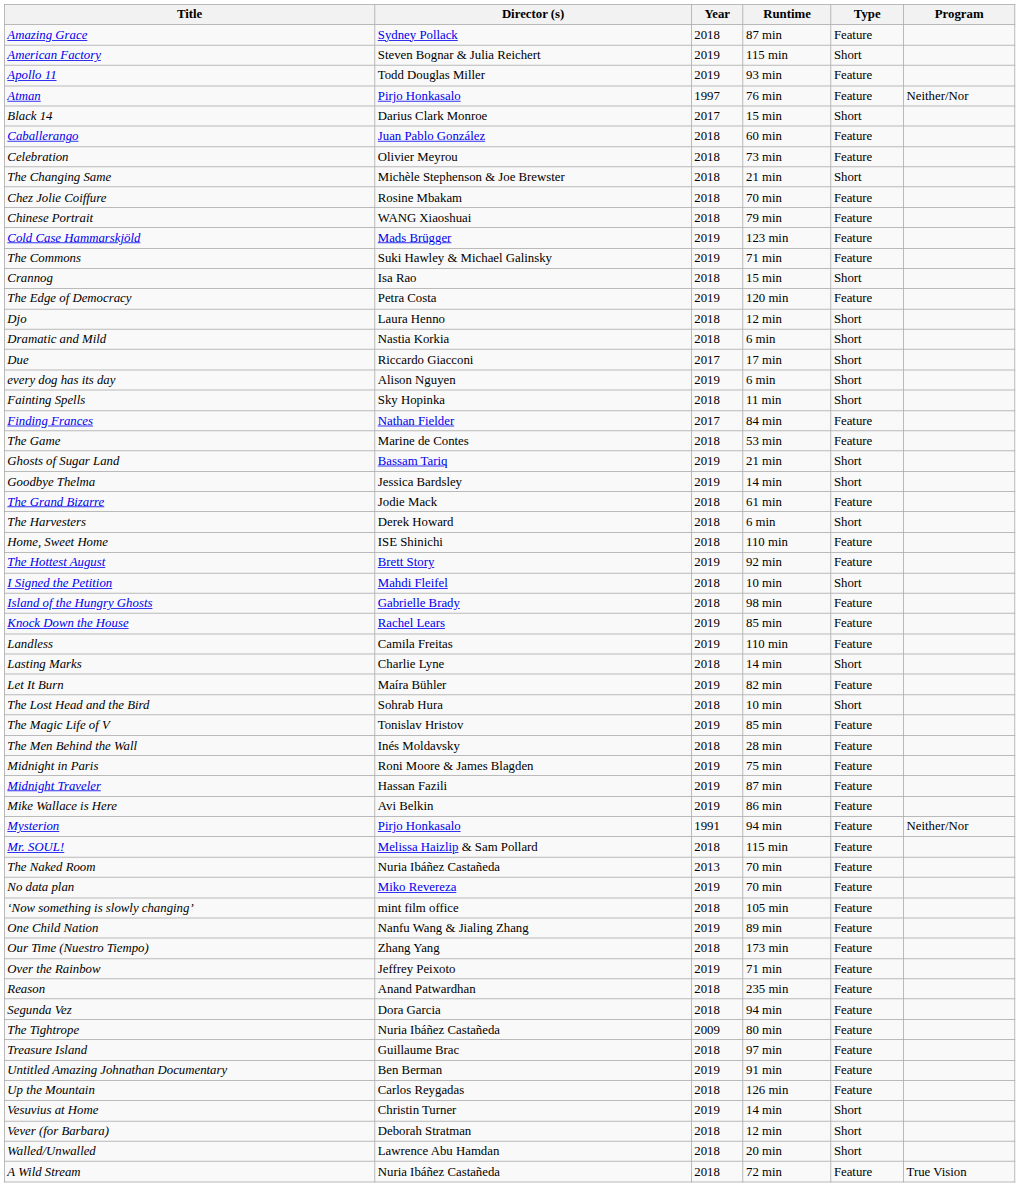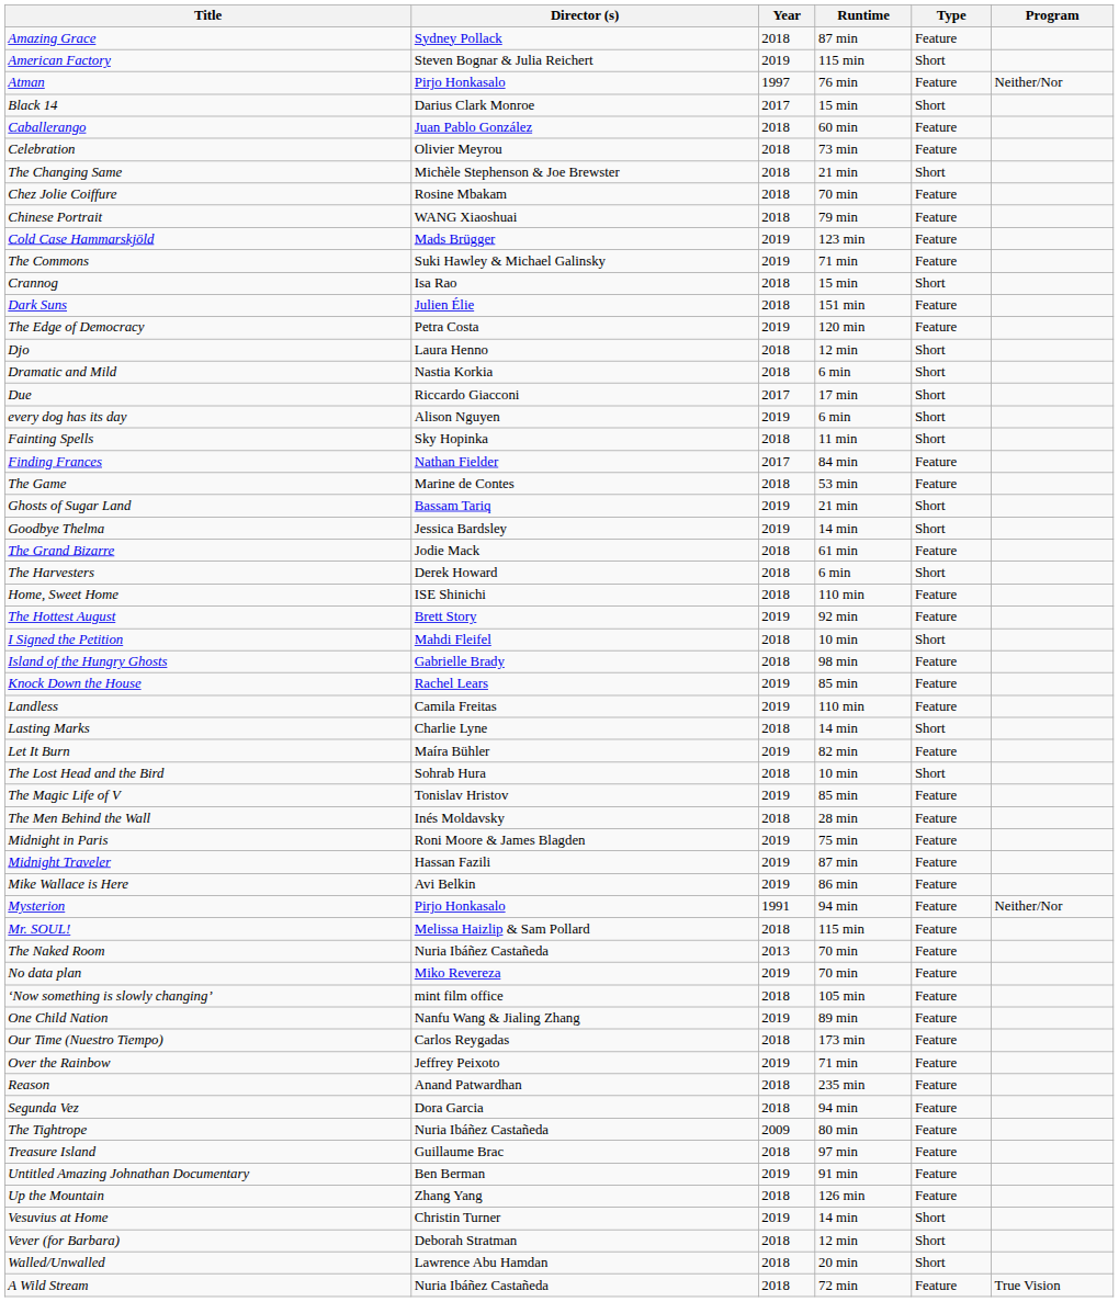 <table class="wikitable sortable" width=100%>
 <tr>
 <th>Title</th>
 <th>Director (s)</th>
 <th>Year</th>
 <th>Runtime</th>
 <th>Type</th>
 <th>Program</th>
 </tr>
 <tr>
 <td><em><a href='#'>Amazing Grace</a></em></td>
 <td><a href='#'>Sydney Pollack</a></td>
 <td>2018</td>
 <td>87 min</td>
 <td>Feature</td>
 <td></td>
 </tr>
 <tr>
 <td><em><a href='#'>American Factory</a></em></td>
 <td>Steven Bognar & Julia Reichert</td>
 <td>2019</td>
 <td>115 min</td>
 <td>Short</td>
-<td></td>
-</tr>
-<tr>
-<td><em><a href='#'>Apollo 11</a></em></td>
-<td>Todd Douglas Miller</td>
-<td>2019</td>
-<td>93 min</td>
-<td>Feature</td>
 <td></td>
 </tr>
 <tr>
 <td><em><a href='#'>Atman</a></em></td>
 <td><a href='#'>Pirjo Honkasalo</a></td>
 <td>1997</td>
 <td>76 min</td>
 <td>Feature</td>
 <td>Neither/Nor</td>
 </tr>
 <tr>
 <td><em>Black 14</em></td>
 <td>Darius Clark Monroe</td>
 <td>2017</td>
 <td>15 min</td>
 <td>Short</td>
 <td></td>
 </tr>
 <tr>
 <td><em><a href='#'>Caballerango</a></em></td>
 <td><a href='#'>Juan Pablo González</a></td>
 <td>2018</td>
 <td>60 min</td>
 <td>Feature</td>
 <td></td>
 </tr>
 <tr>
 <td><em>Celebration</em></td>
 <td>Olivier Meyrou</td>
 <td>2018</td>
 <td>73 min</td>
 <td>Feature</td>
 <td></td>
 </tr>
 <tr>
 <td><em>The Changing Same</em></td>
 <td>Michèle Stephenson & Joe Brewster</td>
 <td>2018</td>
 <td>21 min</td>
 <td>Short</td>
 <td></td>
 </tr>
 <tr>
 <td><em>Chez Jolie Coiffure</em></td>
 <td>Rosine Mbakam</td>
 <td>2018</td>
 <td>70 min</td>
 <td>Feature</td>
 <td></td>
 </tr>
 <tr>
 <td><em>Chinese Portrait</em></td>
 <td>WANG Xiaoshuai</td>
 <td>2018</td>
 <td>79 min</td>
 <td>Feature</td>
 <td></td>
 </tr>
 <tr>
 <td><em><a href='#'>Cold Case Hammarskjöld</a></em></td>
 <td><a href='#'>Mads Brügger</a></td>
 <td>2019</td>
 <td>123 min</td>
 <td>Feature</td>
 <td></td>
 </tr>
 <tr>
 <td><em>The Commons</em></td>
 <td>Suki Hawley & Michael Galinsky</td>
 <td>2019</td>
 <td>71 min</td>
 <td>Feature</td>
 <td></td>
 </tr>
 <tr>
 <td><em>Crannog</em></td>
 <td>Isa Rao</td>
 <td>2018</td>
 <td>15 min</td>
 <td>Short</td>
+<td></td>
+</tr>
+<tr>
+<td><em><a href='#'>Dark Suns</a></em></td>
+<td><a href='#'>Julien Élie</a></td>
+<td>2018</td>
+<td>151 min</td>
+<td>Feature</td>
 <td></td>
 </tr>
 <tr>
 <td><em>The Edge of Democracy</em></td>
 <td>Petra Costa</td>
 <td>2019</td>
 <td>120 min</td>
 <td>Feature</td>
 <td></td>
 </tr>
 <tr>
 <td><em>Djo</em></td>
 <td>Laura Henno</td>
 <td>2018</td>
 <td>12 min</td>
 <td>Short</td>
 <td></td>
 </tr>
 <tr>
 <td><em>Dramatic and Mild</em></td>
 <td>Nastia Korkia</td>
 <td>2018</td>
 <td>6 min</td>
 <td>Short</td>
 <td></td>
 </tr>
 <tr>
 <td><em>Due</em></td>
 <td>Riccardo Giacconi</td>
 <td>2017</td>
 <td>17 min</td>
 <td>Short</td>
 <td></td>
 </tr>
 <tr>
 <td><em>every dog has its day</em></td>
 <td>Alison Nguyen</td>
 <td>2019</td>
 <td>6 min</td>
 <td>Short</td>
 <td></td>
 </tr>
 <tr>
 <td><em>Fainting Spells</em></td>
 <td>Sky Hopinka</td>
 <td>2018</td>
 <td>11 min</td>
 <td>Short</td>
 <td></td>
 </tr>
 <tr>
 <td><em><a href='#'>Finding Frances</a></em></td>
 <td><a href='#'>Nathan Fielder</a></td>
 <td>2017</td>
 <td>84 min</td>
 <td>Feature</td>
 <td></td>
 </tr>
 <tr>
 <td><em>The Game</em></td>
 <td>Marine de Contes</td>
 <td>2018</td>
 <td>53 min</td>
 <td>Feature</td>
 <td></td>
 </tr>
 <tr>
 <td><em>Ghosts of Sugar Land</em></td>
 <td><a href='#'>Bassam Tariq</a></td>
 <td>2019</td>
 <td>21 min</td>
 <td>Short</td>
 <td></td>
 </tr>
 <tr>
 <td><em>Goodbye Thelma</em></td>
 <td>Jessica Bardsley</td>
 <td>2019</td>
 <td>14 min</td>
 <td>Short</td>
 <td></td>
 </tr>
 <tr>
 <td><em><a href='#'>The Grand Bizarre</a></em></td>
 <td>Jodie Mack</td>
 <td>2018</td>
 <td>61 min</td>
 <td>Feature</td>
 <td></td>
 </tr>
 <tr>
 <td><em>The Harvesters</em></td>
 <td>Derek Howard</td>
 <td>2018</td>
 <td>6 min</td>
 <td>Short</td>
 <td></td>
 </tr>
 <tr>
 <td><em>Home, Sweet Home</em></td>
 <td>ISE Shinichi</td>
 <td>2018</td>
 <td>110 min</td>
 <td>Feature</td>
 <td></td>
 </tr>
 <tr>
 <td><em><a href='#'>The Hottest August</a></em></td>
 <td><a href='#'>Brett Story</a></td>
 <td>2019</td>
 <td>92 min</td>
 <td>Feature</td>
 <td></td>
 </tr>
 <tr>
 <td><em><a href='#'>I Signed the Petition</a></em></td>
 <td><a href='#'>Mahdi Fleifel</a></td>
 <td>2018</td>
 <td>10 min</td>
 <td>Short</td>
 <td></td>
 </tr>
 <tr>
 <td><em><a href='#'>Island of the Hungry Ghosts</a></em></td>
 <td><a href='#'>Gabrielle Brady</a></td>
 <td>2018</td>
 <td>98 min</td>
 <td>Feature</td>
 <td></td>
 </tr>
 <tr>
 <td><em><a href='#'>Knock Down the House</a></em></td>
 <td><a href='#'>Rachel Lears</a></td>
 <td>2019</td>
 <td>85 min</td>
 <td>Feature</td>
 <td></td>
 </tr>
 <tr>
 <td><em>Landless</em></td>
 <td>Camila Freitas</td>
 <td>2019</td>
 <td>110 min</td>
 <td>Feature</td>
 <td></td>
 </tr>
 <tr>
 <td><em>Lasting Marks</em></td>
 <td>Charlie Lyne</td>
 <td>2018</td>
 <td>14 min</td>
 <td>Short</td>
 <td></td>
 </tr>
 <tr>
 <td><em>Let It Burn</em></td>
 <td>Maíra Bühler</td>
 <td>2019</td>
 <td>82 min</td>
 <td>Feature</td>
 <td></td>
 </tr>
 <tr>
 <td><em>The Lost Head and the Bird</em></td>
 <td>Sohrab Hura</td>
 <td>2018</td>
 <td>10 min</td>
 <td>Short</td>
 <td></td>
 </tr>
 <tr>
 <td><em>The Magic Life of V </em></td>
 <td>Tonislav Hristov</td>
 <td>2019</td>
 <td>85 min</td>
 <td>Feature</td>
 <td></td>
 </tr>
 <tr>
 <td><em>The Men Behind the Wall</em></td>
 <td>Inés Moldavsky</td>
 <td>2018</td>
 <td>28 min</td>
 <td>Feature</td>
 <td></td>
 </tr>
 <tr>
 <td><em>Midnight in Paris</em></td>
 <td>Roni Moore & James Blagden</td>
 <td>2019</td>
 <td>75 min</td>
 <td>Feature</td>
 <td></td>
 </tr>
 <tr>
 <td><em><a href='#'>Midnight Traveler</a></em></td>
 <td>Hassan Fazili</td>
 <td>2019</td>
 <td>87 min</td>
 <td>Feature</td>
 <td></td>
 </tr>
 <tr>
 <td><em>Mike Wallace is Here </em></td>
 <td>Avi Belkin</td>
 <td>2019</td>
 <td>86 min</td>
 <td>Feature</td>
 <td></td>
 </tr>
 <tr>
 <td><em><a href='#'>Mysterion</a></em></td>
 <td><a href='#'>Pirjo Honkasalo</a></td>
 <td>1991</td>
 <td>94 min</td>
 <td>Feature</td>
 <td>Neither/Nor</td>
 </tr>
 <tr>
 <td><em><a href='#'>Mr. SOUL!</a></em></td>
 <td><a href='#'>Melissa Haizlip</a> & Sam Pollard</td>
 <td>2018</td>
 <td>115 min</td>
 <td>Feature</td>
 <td></td>
 </tr>
 <tr>
 <td><em>The Naked Room</em></td>
 <td>Nuria Ibáñez Castañeda</td>
 <td>2013</td>
 <td>70 min</td>
 <td>Feature</td>
 <td></td>
 </tr>
 <tr>
 <td><em>No data plan</em></td>
 <td><a href='#'>Miko Revereza</a></td>
 <td>2019</td>
 <td>70 min</td>
 <td>Feature</td>
 <td></td>
 </tr>
 <tr>
 <td><em>‘Now something is slowly changing’</em></td>
 <td>mint film office</td>
 <td>2018</td>
 <td>105 min</td>
 <td>Feature</td>
 <td></td>
 </tr>
 <tr>
 <td><em>One Child Nation</em></td>
 <td>Nanfu Wang & Jialing Zhang</td>
 <td>2019</td>
 <td>89 min</td>
 <td>Feature</td>
 <td></td>
 </tr>
 <tr>
 <td><em>Our Time (Nuestro Tiempo)</em></td>
-<td>Zhang Yang</td>
+<td>Carlos Reygadas</td>
 <td>2018</td>
 <td>173 min</td>
 <td>Feature</td>
 <td></td>
 </tr>
 <tr>
 <td><em>Over the Rainbow</em></td>
 <td>Jeffrey Peixoto</td>
 <td>2019</td>
 <td>71 min</td>
 <td>Feature</td>
 <td></td>
 </tr>
 <tr>
 <td><em>Reason</em></td>
 <td>Anand Patwardhan</td>
 <td>2018</td>
 <td>235 min</td>
 <td>Feature</td>
 <td></td>
 </tr>
 <tr>
 <td><em>Segunda Vez</em></td>
 <td>Dora Garcia</td>
 <td>2018</td>
 <td>94 min</td>
 <td>Feature</td>
 <td></td>
 </tr>
 <tr>
 <td><em>The Tightrope</em></td>
 <td>Nuria Ibáñez Castañeda</td>
 <td>2009</td>
 <td>80 min</td>
 <td>Feature</td>
 <td></td>
 </tr>
 <tr>
 <td><em>Treasure Island</em></td>
 <td>Guillaume Brac</td>
 <td>2018</td>
 <td>97 min</td>
 <td>Feature</td>
 <td></td>
 </tr>
 <tr>
 <td><em>Untitled Amazing Johnathan Documentary</em></td>
 <td>Ben Berman</td>
 <td>2019</td>
 <td>91 min</td>
 <td>Feature</td>
 <td></td>
 </tr>
 <tr>
 <td><em>Up the Mountain</em></td>
-<td>Carlos Reygadas</td>
+<td>Zhang Yang</td>
 <td>2018</td>
 <td>126 min</td>
 <td>Feature</td>
 <td></td>
 </tr>
 <tr>
 <td><em>Vesuvius at Home</em></td>
 <td>Christin Turner</td>
 <td>2019</td>
 <td>14 min</td>
 <td>Short</td>
 <td></td>
 </tr>
 <tr>
 <td><em>Vever (for Barbara)</em></td>
 <td>Deborah Stratman</td>
 <td>2018</td>
 <td>12 min</td>
 <td>Short</td>
 <td></td>
 </tr>
 <tr>
 <td><em>Walled/Unwalled</em></td>
 <td>Lawrence Abu Hamdan</td>
 <td>2018</td>
 <td>20 min</td>
 <td>Short</td>
 <td></td>
 </tr>
 <tr>
 <td><em>A Wild Stream</em></td>
 <td>Nuria Ibáñez Castañeda</td>
 <td>2018</td>
 <td>72 min</td>
 <td>Feature</td>
 <td>True Vision</td>
 </tr>
 </table>
